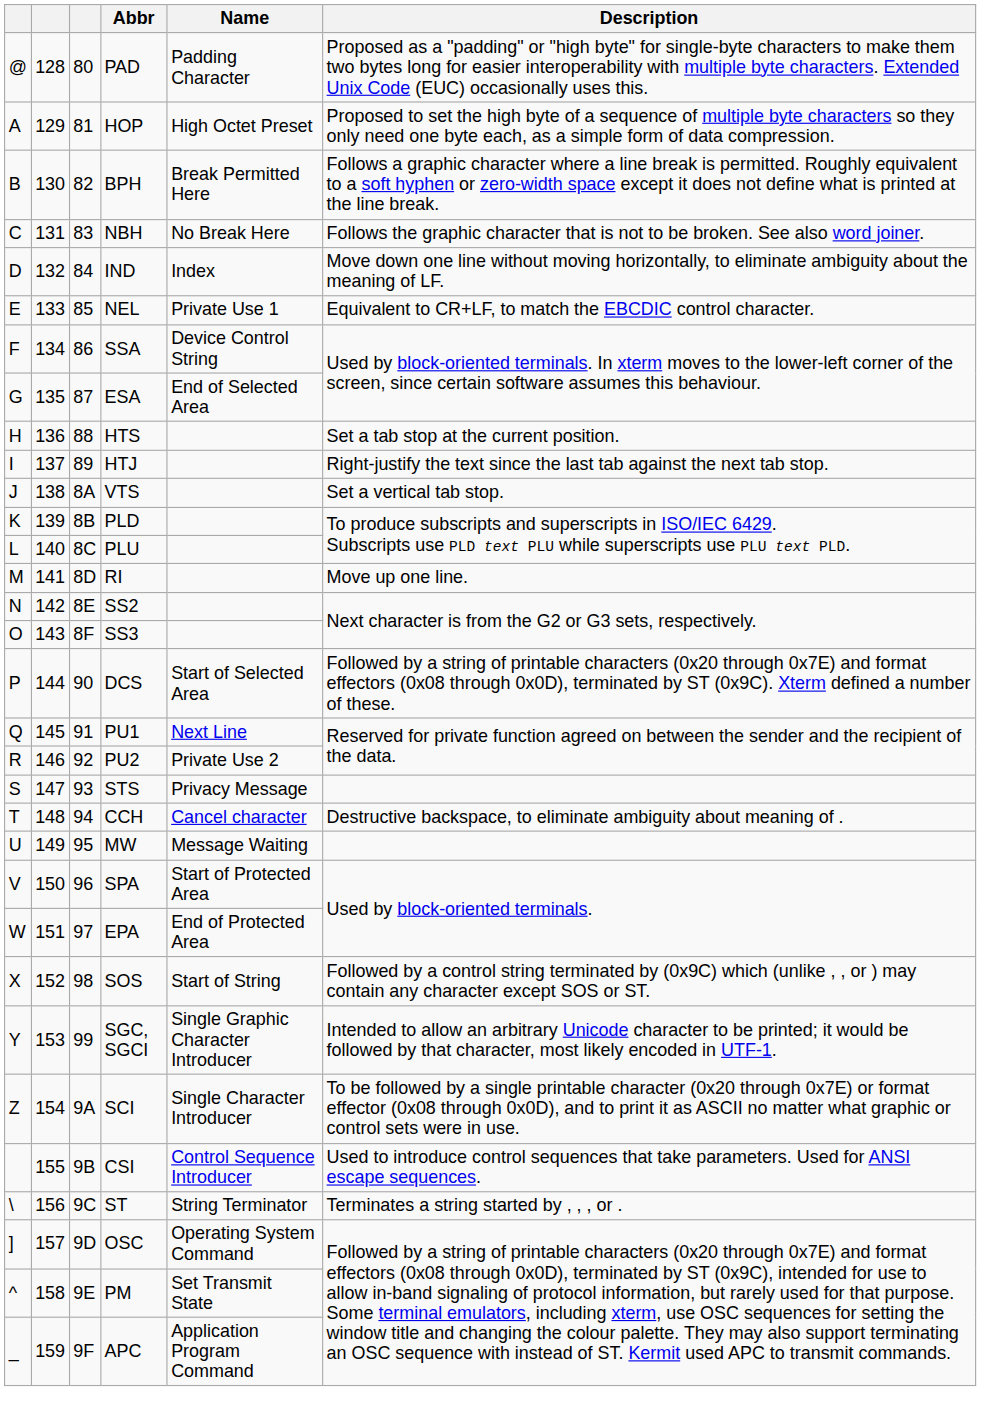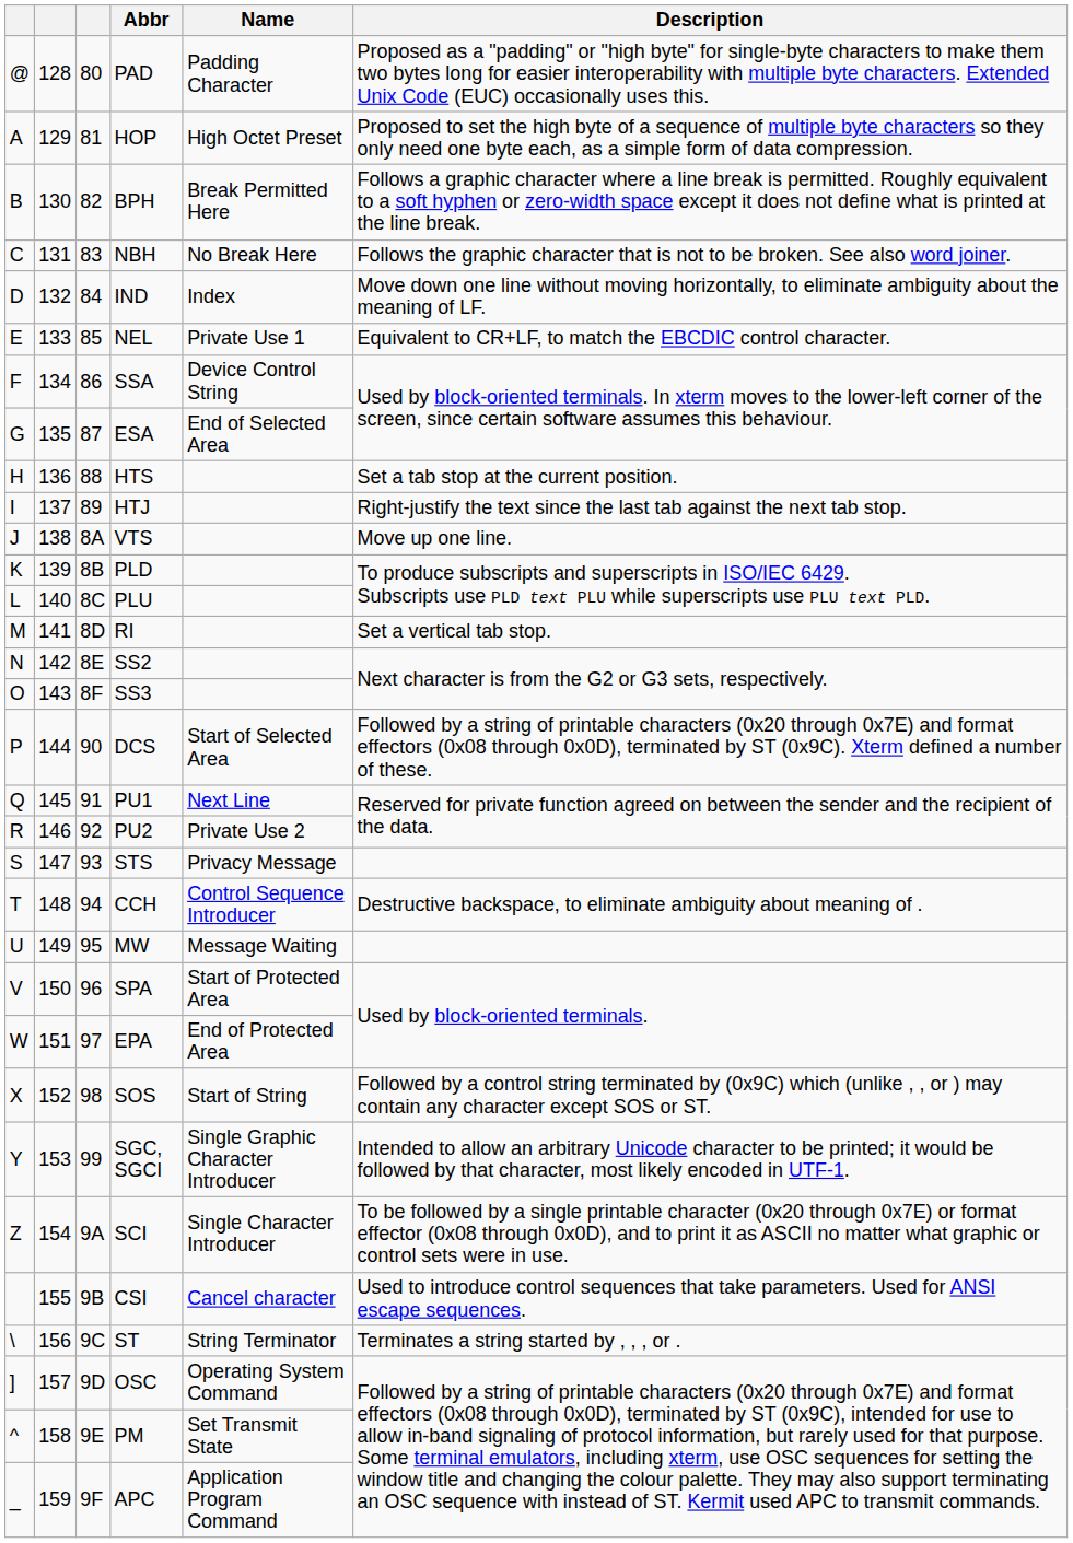 <table class="wikitable">
 <tr>
 <th></th>
 <th></th>
 <th></th>
 <th>Abbr</th>
 <th title="Character name">Name</th>
 <th>Description</th>
 </tr>
 <tr id="PAD">
 <td>@</td>
 <td>128</td>
 <td>80</td>
 <td>PAD</td>
 <td>Padding Character</td>
 <td>Proposed as a "padding" or "high byte" for single-byte characters to make them two bytes long for easier interoperability with <a href='#'>multiple byte characters</a>. <a href='#'>Extended Unix Code</a> (EUC) occasionally uses this.</td>
 </tr>
 <tr id="HOP">
 <td>A</td>
 <td>129</td>
 <td>81</td>
 <td>HOP</td>
 <td>High Octet Preset</td>
 <td>Proposed to set the high byte of a sequence of <a href='#'>multiple byte characters</a> so they only need one byte each, as a simple form of data compression.</td>
 </tr>
 <tr id="BPH">
 <td>B</td>
 <td>130</td>
 <td>82</td>
 <td>BPH</td>
 <td>Break Permitted Here</td>
 <td>Follows a graphic character where a line break is permitted. Roughly equivalent to a <a href='#'>soft hyphen</a> or <a href='#'>zero-width space</a> except it does not define what is printed at the line break.</td>
 </tr>
 <tr id="NBH">
 <td>C</td>
 <td>131</td>
 <td>83</td>
 <td>NBH</td>
 <td>No Break Here</td>
 <td>Follows the graphic character that is not to be broken. See also <a href='#'>word joiner</a>.</td>
 </tr>
 <tr id="IND">
 <td>D</td>
 <td>132</td>
 <td>84</td>
 <td>IND</td>
 <td>Index</td>
 <td>Move down one line without moving horizontally, to eliminate ambiguity about the meaning of LF.</td>
 </tr>
 <tr id="NEL">
 <td>E</td>
 <td>133</td>
 <td>85</td>
 <td>NEL</td>
 <td>Private Use 1</td>
 <td>Equivalent to CR+LF, to match the <a href='#'>EBCDIC</a> control character.</td>
 </tr>
 <tr id="SSA">
 <td>F</td>
 <td>134</td>
 <td>86</td>
 <td>SSA</td>
 <td>Device Control String</td>
 <td rowspan=2>Used by <a href='#'>block-oriented terminals</a>. In <a href='#'>xterm</a>  moves to the lower-left corner of the screen, since certain software assumes this behaviour.</td>
 </tr>
 <tr id="ESA">
 <td>G</td>
 <td>135</td>
 <td>87</td>
 <td>ESA</td>
 <td>End of Selected Area</td>
 </tr>
 <tr id="HTS">
 <td>H</td>
 <td>136</td>
 <td>88</td>
 <td>HTS</td>
 <td></td>
 <td>Set a tab stop at the current position.</td>
 </tr>
 <tr id="HTJ">
 <td>I</td>
 <td>137</td>
 <td>89</td>
 <td>HTJ</td>
 <td></td>
 <td>Right-justify the text since the last tab against the next tab stop.</td>
 </tr>
 <tr id="VTS">
 <td>J</td>
 <td>138</td>
 <td>8A</td>
 <td>VTS</td>
 <td></td>
-<td>Set a vertical tab stop.</td>
+<td>Move up one line.</td>
 </tr>
 <tr id="PLD">
 <td>K</td>
 <td>139</td>
 <td>8B</td>
 <td>PLD</td>
 <td></td>
 <td rowspan="2">To produce subscripts and superscripts in <a href='#'>ISO/IEC 6429</a>.<br>Subscripts use <code>PLD <em>text</em> PLU</code> while superscripts use <code>PLU <em>text</em> PLD</code>.</td>
 </tr>
 <tr id="PLU">
 <td>L</td>
 <td>140</td>
 <td>8C</td>
 <td>PLU</td>
 <td></td>
 </tr>
 <tr id="RI">
 <td>M</td>
 <td>141</td>
 <td>8D</td>
 <td>RI</td>
 <td></td>
-<td>Move up one line.</td>
+<td>Set a vertical tab stop.</td>
 </tr>
 <tr id="SS2">
 <td>N</td>
 <td>142</td>
 <td>8E</td>
 <td>SS2</td>
 <td></td>
 <td rowspan="2">Next character is from the G2 or G3 sets, respectively.</td>
 </tr>
 <tr id="SS3">
 <td>O</td>
 <td>143</td>
 <td>8F</td>
 <td>SS3</td>
 <td></td>
 </tr>
 <tr id="DCS">
 <td>P</td>
 <td>144</td>
 <td>90</td>
 <td>DCS</td>
 <td>Start of Selected Area</td>
 <td>Followed by a string of printable characters (0x20 through 0x7E) and format effectors (0x08 through 0x0D), terminated by ST (0x9C). <a href='#'>Xterm</a> defined a number of these.</td>
 </tr>
 <tr id="PU1">
 <td>Q</td>
 <td>145</td>
 <td>91</td>
 <td>PU1</td>
 <td><a href='#'>Next Line</a></td>
 <td rowspan=2>Reserved for private function agreed on between the sender and the recipient of the data.</td>
 </tr>
 <tr id="PU2">
 <td>R</td>
 <td>146</td>
 <td>92</td>
 <td>PU2</td>
 <td>Private Use 2</td>
 </tr>
 <tr id="STS">
 <td>S</td>
 <td>147</td>
 <td>93</td>
 <td>STS</td>
 <td>Privacy Message</td>
 <td></td>
 </tr>
 <tr id="CCH">
 <td>T</td>
 <td>148</td>
 <td>94</td>
 <td>CCH</td>
-<td><a href='#'>Cancel character</a></td>
+<td><a href='#'>Control Sequence Introducer</a></td>
 <td>Destructive backspace, to eliminate ambiguity about meaning of .</td>
 </tr>
 <tr id="MW">
 <td>U</td>
 <td>149</td>
 <td>95</td>
 <td>MW</td>
 <td>Message Waiting</td>
 <td></td>
 </tr>
 <tr id="SPA">
 <td>V</td>
 <td>150</td>
 <td>96</td>
 <td>SPA</td>
 <td>Start of Protected Area</td>
 <td rowspan=2>Used by <a href='#'>block-oriented terminals</a>.</td>
 </tr>
 <tr id="EPA">
 <td>W</td>
 <td>151</td>
 <td>97</td>
 <td>EPA</td>
 <td>End of Protected Area</td>
 </tr>
 <tr id="SOS">
 <td>X</td>
 <td>152</td>
 <td>98</td>
 <td>SOS</td>
 <td>Start of String</td>
 <td>Followed by a control string terminated by  (0x9C) which (unlike , ,  or ) may contain any character except SOS or ST.</td>
 </tr>
 <tr id="SGC">
 <td>Y</td>
 <td>153</td>
 <td>99</td>
 <td>SGC, SGCI</td>
 <td>Single Graphic Character Introducer</td>
 <td>Intended to allow an arbitrary <a href='#'>Unicode</a> character to be printed; it would be followed by that character, most likely encoded in <a href='#'>UTF-1</a>.</td>
 </tr>
 <tr id="SCI">
 <td>Z</td>
 <td>154</td>
 <td>9A</td>
 <td>SCI</td>
 <td>Single Character Introducer</td>
 <td>To be followed by a single printable character (0x20 through 0x7E) or format effector (0x08 through 0x0D), and to print it as ASCII no matter what graphic or control sets were in use.</td>
 </tr>
 <tr id="CSI">
 <td></td>
 <td>155</td>
 <td>9B</td>
 <td>CSI</td>
-<td><a href='#'>Control Sequence Introducer</a></td>
+<td><a href='#'>Cancel character</a></td>
 <td>Used to introduce control sequences that take parameters. Used for <a href='#'>ANSI escape sequences</a>.</td>
 </tr>
 <tr id="ST">
 <td>\</td>
 <td>156</td>
 <td>9C</td>
 <td>ST</td>
 <td>String Terminator</td>
 <td>Terminates a string started by , , ,  or .</td>
 </tr>
 <tr id="OSC">
 <td>]</td>
 <td>157</td>
 <td>9D</td>
 <td>OSC</td>
 <td>Operating System Command</td>
 <td rowspan=3>Followed by a string of printable characters (0x20 through 0x7E) and format effectors (0x08 through 0x0D), terminated by ST (0x9C), intended for use to allow in-band signaling of protocol information, but rarely used for that purpose.<br>Some <a href='#'>terminal emulators</a>, including <a href='#'>xterm</a>, use OSC sequences for setting the window title and changing the colour palette. They may also support terminating an OSC sequence with  instead of ST. <a href='#'>Kermit</a> used APC to transmit commands.</td>
 </tr>
 <tr id="PM">
 <td>^</td>
 <td>158</td>
 <td>9E</td>
 <td>PM</td>
 <td>Set Transmit State</td>
 </tr>
 <tr id="APC">
 <td>_</td>
 <td>159</td>
 <td>9F</td>
 <td>APC</td>
 <td>Application Program Command</td>
 </tr>
 </table>
